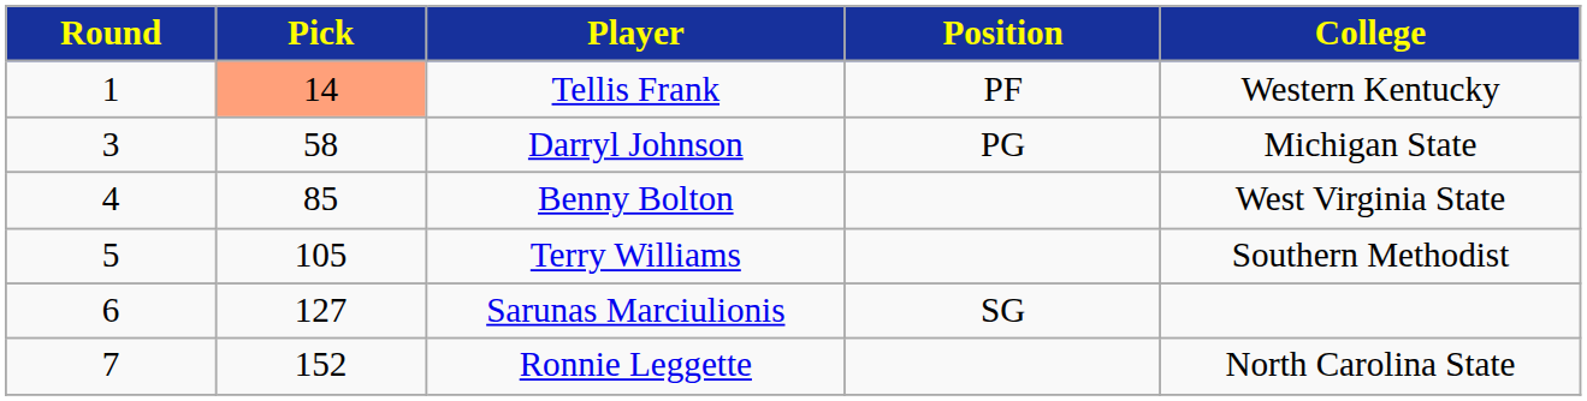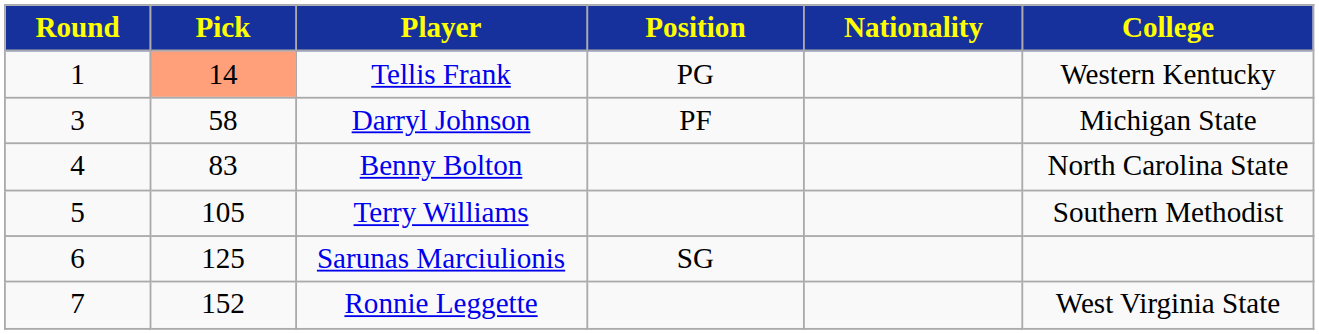 <table class="wikitable sortable sortable">
 <tr>
 <th style="background:#17319c;color:yellow;" width="10%">Round</th>
 <th style="background:#17319c;color:yellow;" width="10%">Pick</th>
 <th style="background:#17319c;color:yellow;" width="20%">Player</th>
 <th style="background:#17319c;color:yellow;" width="15%">Position</th>
+<th style="background:#17319c;color:yellow;" width="15%">Nationality</th>
 <th style="background:#17319c;color:yellow;" width="20%">College</th>
 </tr>
 <tr style="text-align: center">
 <td>1</td>
 <td style="background: lightsalmon;">14</td>
 <td><a href='#'>Tellis Frank</a></td>
-<td>PF</td>
+<td>PG</td>
+<td></td>
 <td>Western Kentucky</td>
 </tr>
 <tr style="text-align: center">
 <td>3</td>
 <td>58</td>
 <td><a href='#'>Darryl Johnson</a></td>
-<td>PG</td>
+<td>PF</td>
+<td></td>
 <td>Michigan State</td>
 </tr>
 <tr style="text-align: center">
 <td>4</td>
-<td>85</td>
+<td>83</td>
 <td><a href='#'>Benny Bolton</a></td>
 <td></td>
-<td>West Virginia State</td>
+<td></td>
+<td>North Carolina State</td>
 </tr>
 <tr style="text-align: center">
 <td>5</td>
 <td>105</td>
 <td><a href='#'>Terry Williams</a></td>
 <td></td>
+<td></td>
 <td>Southern Methodist</td>
 </tr>
 <tr style="text-align: center">
 <td>6</td>
-<td>127</td>
+<td>125</td>
 <td><a href='#'>Sarunas Marciulionis</a></td>
 <td>SG</td>
+<td></td>
 <td></td>
 </tr>
 <tr style="text-align: center">
 <td>7</td>
 <td>152</td>
 <td><a href='#'>Ronnie Leggette</a></td>
 <td></td>
-<td>North Carolina State</td>
+<td></td>
+<td>West Virginia State</td>
 </tr>
 </table>
